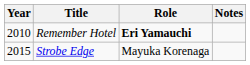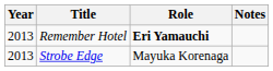 <table class="wikitable">
 <tr>
 <th>Year</th>
 <th>Title</th>
 <th>Role</th>
 <th>Notes</th>
 </tr>
 <tr>
-<td>2010</td>
+<td>2013</td>
 <td><em>Remember Hotel</em></td>
 <td><strong>Eri Yamauchi</strong></td>
 <td></td>
 </tr>
 <tr>
-<td>2015</td>
+<td>2013</td>
 <td><em><a href='#'>Strobe Edge</a></em></td>
 <td>Mayuka Korenaga</td>
 <td></td>
 </tr>
 </table>
